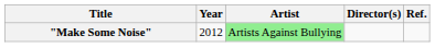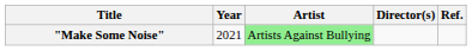 <table class="wikitable plainrowheaders" style="text-align:center;" border="1">
 <tr>
 <th scope="col" style="width:16em;">Title</th>
 <th>Year</th>
 <th>Artist</th>
 <th>Director(s)</th>
 <th>Ref.</th>
 </tr>
 <tr>
 <th scope="row">"Make Some Noise"</th>
-<td>2012</td>
+<td>2021</td>
 <td style="background: lightgreen;">Artists Against Bullying</td>
 <td></td>
 <td></td>
 </tr>
 </table>
